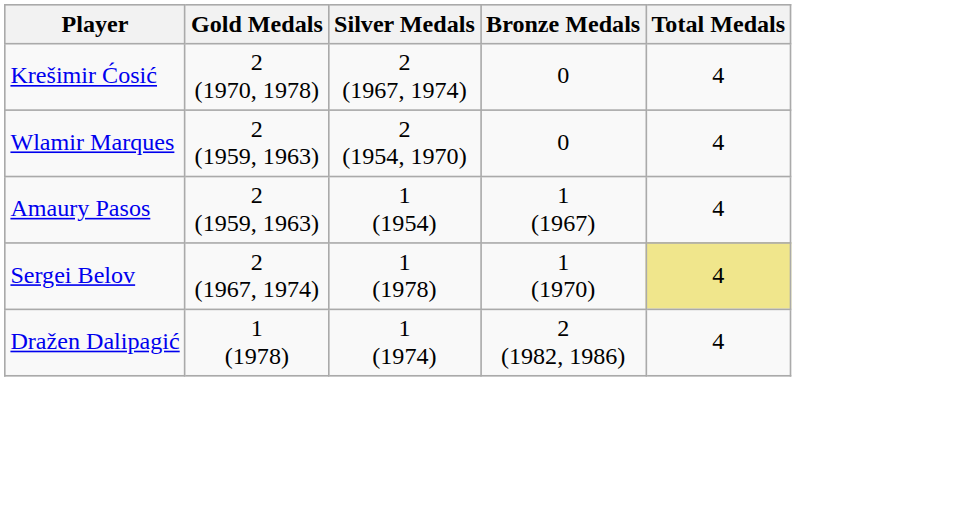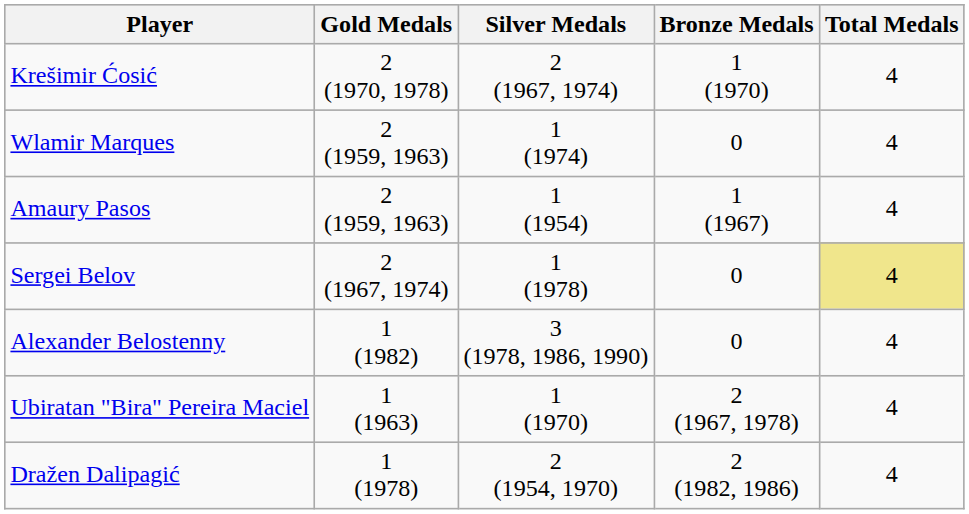 <table class="wikitable sortable" style="text-align:center; font-size:93%">
 <tr>
 <th>Player</th>
 <th>Gold Medals</th>
 <th>Silver Medals</th>
 <th>Bronze Medals</th>
 <th>Total Medals</th>
 </tr>
 <tr>
 <td style="text-align:left"> <a href='#'>Krešimir Ćosić</a></td>
 <td>2<br>(1970, 1978)</td>
 <td>2<br>(1967, 1974)</td>
-<td>0</td>
+<td>1<br>(1970)</td>
 <td>4</td>
 </tr>
 <tr>
 <td style="text-align:left"> <a href='#'>Wlamir Marques</a></td>
 <td>2<br>(1959, 1963)</td>
-<td>2<br>(1954, 1970)</td>
+<td>1<br>(1974)</td>
 <td>0</td>
 <td>4</td>
 </tr>
 <tr>
 <td style="text-align:left"> <a href='#'>Amaury Pasos</a></td>
 <td>2<br>(1959, 1963)</td>
 <td>1<br>(1954)</td>
 <td>1<br>(1967)</td>
 <td>4</td>
 </tr>
 <tr>
 <td style="text-align:left"> <a href='#'>Sergei Belov</a></td>
 <td>2<br>(1967, 1974)</td>
 <td>1<br>(1978)</td>
+<td>0</td>
+<td style="background: khaki;">4</td>
+</tr>
+<tr>
+<td style="text-align:left"> <a href='#'>Alexander Belostenny</a></td>
+<td>1<br>(1982)</td>
+<td>3<br>(1978, 1986, 1990)</td>
+<td>0</td>
+<td>4</td>
+</tr>
+<tr>
+<td style="text-align:left"> <a href='#'>Ubiratan "Bira" Pereira Maciel</a></td>
+<td>1<br>(1963)</td>
 <td>1<br>(1970)</td>
-<td style="background: khaki;">4</td>
+<td>2<br>(1967, 1978)</td>
+<td>4</td>
 </tr>
 <tr>
 <td style="text-align:left"> <a href='#'>Dražen Dalipagić</a></td>
 <td>1<br>(1978)</td>
-<td>1<br>(1974)</td>
+<td>2<br>(1954, 1970)</td>
 <td>2<br>(1982, 1986)</td>
 <td>4</td>
 </tr>
 </table>
